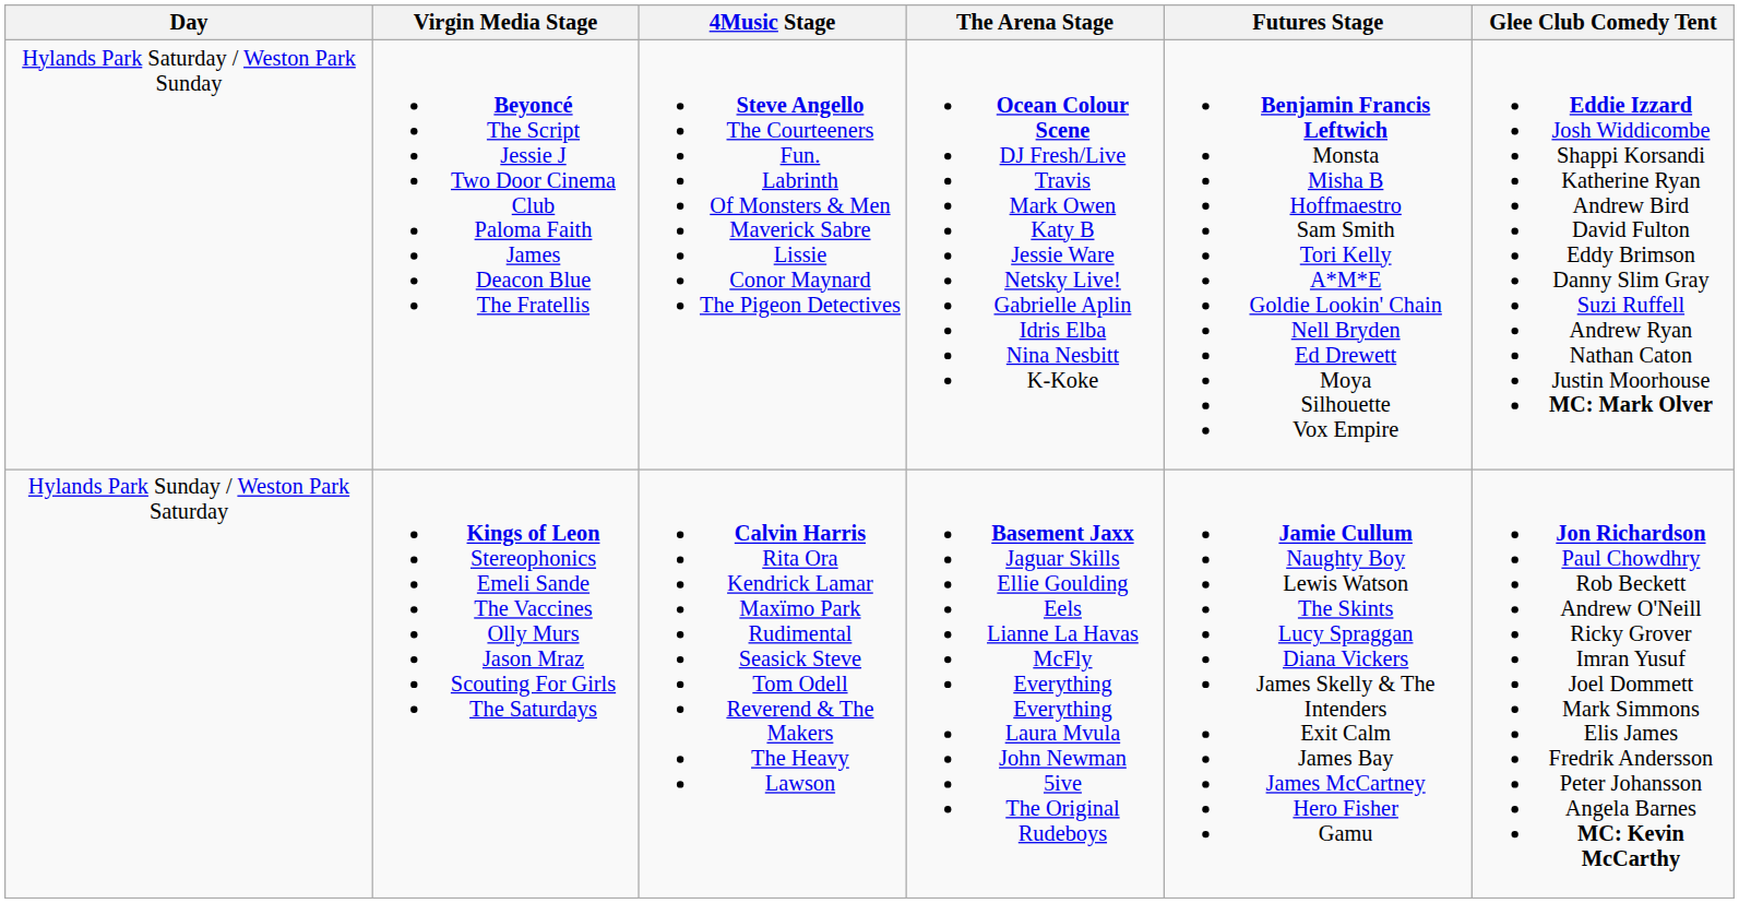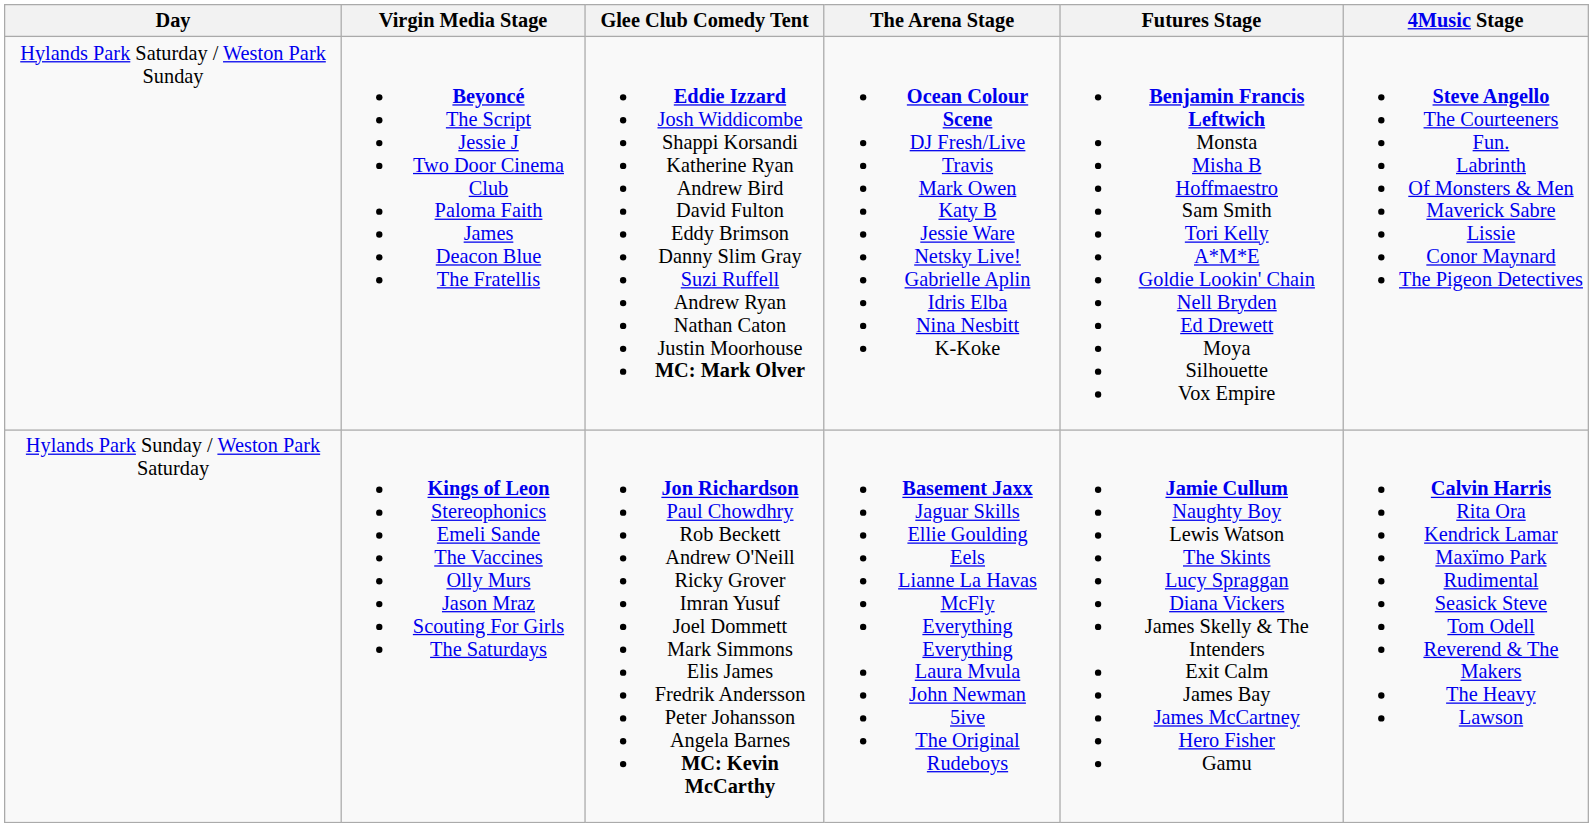 <table class="wikitable" style="text-align:center;">
 <tr>
 <th>Day</th>
 <th>Virgin Media Stage</th>
-<th><a href='#'>4Music</a> Stage</th>
+<th>Glee Club Comedy Tent</th>
 <th>The Arena Stage</th>
 <th>Futures Stage</th>
-<th>Glee Club Comedy Tent</th>
+<th><a href='#'>4Music</a> Stage</th>
 </tr>
 <tr style="vertical-align: top">
 <td><a href='#'>Hylands Park</a> Saturday / <a href='#'>Weston Park</a> Sunday</td>
 <td><br><ul><li><strong><a href='#'>Beyoncé</a></strong></li><li><a href='#'>The Script</a></li><li><a href='#'>Jessie J</a></li><li><a href='#'>Two Door Cinema Club</a></li><li><a href='#'>Paloma Faith</a></li><li><a href='#'>James</a></li><li><a href='#'>Deacon Blue</a></li><li><a href='#'>The Fratellis</a></li></ul></td>
-<td><br><ul><li><strong><a href='#'>Steve Angello</a></strong></li><li><a href='#'>The Courteeners</a></li><li><a href='#'>Fun.</a></li><li><a href='#'>Labrinth</a></li><li><a href='#'>Of Monsters & Men</a></li><li><a href='#'>Maverick Sabre</a></li><li><a href='#'>Lissie</a></li><li><a href='#'>Conor Maynard</a></li><li><a href='#'>The Pigeon Detectives</a></li></ul></td>
+<td><br><ul><li><strong><a href='#'>Eddie Izzard</a></strong></li><li><a href='#'>Josh Widdicombe</a></li><li>Shappi Korsandi</li><li>Katherine Ryan</li><li>Andrew Bird</li><li>David Fulton</li><li>Eddy Brimson</li><li>Danny Slim Gray</li><li><a href='#'>Suzi Ruffell</a></li><li>Andrew Ryan</li><li>Nathan Caton</li><li>Justin Moorhouse</li><li><strong>MC: Mark Olver</strong></li></ul></td>
 <td><br><ul><li><strong><a href='#'>Ocean Colour Scene</a></strong></li><li><a href='#'>DJ Fresh/Live</a></li><li><a href='#'>Travis</a></li><li><a href='#'>Mark Owen</a></li><li><a href='#'>Katy B</a></li><li><a href='#'>Jessie Ware</a></li><li><a href='#'>Netsky Live!</a></li><li><a href='#'>Gabrielle Aplin</a></li><li><a href='#'>Idris Elba</a></li><li><a href='#'>Nina Nesbitt</a></li><li>K-Koke</li></ul></td>
 <td><br><ul><li><strong><a href='#'>Benjamin Francis Leftwich</a></strong></li><li>Monsta</li><li><a href='#'>Misha B</a></li><li><a href='#'>Hoffmaestro</a></li><li>Sam Smith</li><li><a href='#'>Tori Kelly</a></li><li><a href='#'>A*M*E</a></li><li><a href='#'>Goldie Lookin' Chain</a></li><li><a href='#'>Nell Bryden</a></li><li><a href='#'>Ed Drewett</a></li><li>Moya</li><li>Silhouette</li><li>Vox Empire</li></ul></td>
-<td><br><ul><li><strong><a href='#'>Eddie Izzard</a></strong></li><li><a href='#'>Josh Widdicombe</a></li><li>Shappi Korsandi</li><li>Katherine Ryan</li><li>Andrew Bird</li><li>David Fulton</li><li>Eddy Brimson</li><li>Danny Slim Gray</li><li><a href='#'>Suzi Ruffell</a></li><li>Andrew Ryan</li><li>Nathan Caton</li><li>Justin Moorhouse</li><li><strong>MC: Mark Olver</strong></li></ul></td>
+<td><br><ul><li><strong><a href='#'>Steve Angello</a></strong></li><li><a href='#'>The Courteeners</a></li><li><a href='#'>Fun.</a></li><li><a href='#'>Labrinth</a></li><li><a href='#'>Of Monsters & Men</a></li><li><a href='#'>Maverick Sabre</a></li><li><a href='#'>Lissie</a></li><li><a href='#'>Conor Maynard</a></li><li><a href='#'>The Pigeon Detectives</a></li></ul></td>
 </tr>
 <tr style="vertical-align: top">
 <td><a href='#'>Hylands Park</a> Sunday / <a href='#'>Weston Park</a> Saturday</td>
 <td><br><ul><li><strong><a href='#'>Kings of Leon</a></strong></li><li><a href='#'>Stereophonics</a></li><li><a href='#'>Emeli Sande</a></li><li><a href='#'>The Vaccines</a></li><li><a href='#'>Olly Murs</a></li><li><a href='#'>Jason Mraz</a></li><li><a href='#'>Scouting For Girls</a></li><li><a href='#'>The Saturdays</a></li></ul></td>
-<td><br><ul><li><strong><a href='#'>Calvin Harris</a></strong></li><li><a href='#'>Rita Ora</a></li><li><a href='#'>Kendrick Lamar</a></li><li><a href='#'>Maxïmo Park</a></li><li><a href='#'>Rudimental</a></li><li><a href='#'>Seasick Steve</a></li><li><a href='#'>Tom Odell</a></li><li><a href='#'>Reverend & The Makers</a></li><li><a href='#'>The Heavy</a></li><li><a href='#'>Lawson</a></li></ul></td>
+<td><br><ul><li><strong><a href='#'>Jon Richardson</a></strong></li><li><a href='#'>Paul Chowdhry</a></li><li>Rob Beckett</li><li>Andrew O'Neill</li><li>Ricky Grover</li><li>Imran Yusuf</li><li>Joel Dommett</li><li>Mark Simmons</li><li>Elis James</li><li>Fredrik Andersson</li><li>Peter Johansson</li><li>Angela Barnes</li><li><strong>MC: Kevin McCarthy</strong></li></ul></td>
 <td><br><ul><li><strong><a href='#'>Basement Jaxx</a></strong></li><li><a href='#'>Jaguar Skills</a></li><li><a href='#'>Ellie Goulding</a></li><li><a href='#'>Eels</a></li><li><a href='#'>Lianne La Havas</a></li><li><a href='#'>McFly</a></li><li><a href='#'>Everything Everything</a></li><li><a href='#'>Laura Mvula</a></li><li><a href='#'>John Newman</a></li><li><a href='#'>5ive</a></li><li><a href='#'>The Original Rudeboys</a></li></ul></td>
 <td><br><ul><li><strong><a href='#'>Jamie Cullum</a></strong></li><li><a href='#'>Naughty Boy</a></li><li>Lewis Watson</li><li><a href='#'>The Skints</a></li><li><a href='#'>Lucy Spraggan</a></li><li><a href='#'>Diana Vickers</a></li><li>James Skelly & The Intenders</li><li>Exit Calm</li><li>James Bay</li><li><a href='#'>James McCartney</a></li><li><a href='#'>Hero Fisher</a></li><li>Gamu</li></ul></td>
-<td><br><ul><li><strong><a href='#'>Jon Richardson</a></strong></li><li><a href='#'>Paul Chowdhry</a></li><li>Rob Beckett</li><li>Andrew O'Neill</li><li>Ricky Grover</li><li>Imran Yusuf</li><li>Joel Dommett</li><li>Mark Simmons</li><li>Elis James</li><li>Fredrik Andersson</li><li>Peter Johansson</li><li>Angela Barnes</li><li><strong>MC: Kevin McCarthy</strong></li></ul></td>
+<td><br><ul><li><strong><a href='#'>Calvin Harris</a></strong></li><li><a href='#'>Rita Ora</a></li><li><a href='#'>Kendrick Lamar</a></li><li><a href='#'>Maxïmo Park</a></li><li><a href='#'>Rudimental</a></li><li><a href='#'>Seasick Steve</a></li><li><a href='#'>Tom Odell</a></li><li><a href='#'>Reverend & The Makers</a></li><li><a href='#'>The Heavy</a></li><li><a href='#'>Lawson</a></li></ul></td>
 </tr>
 </table>
